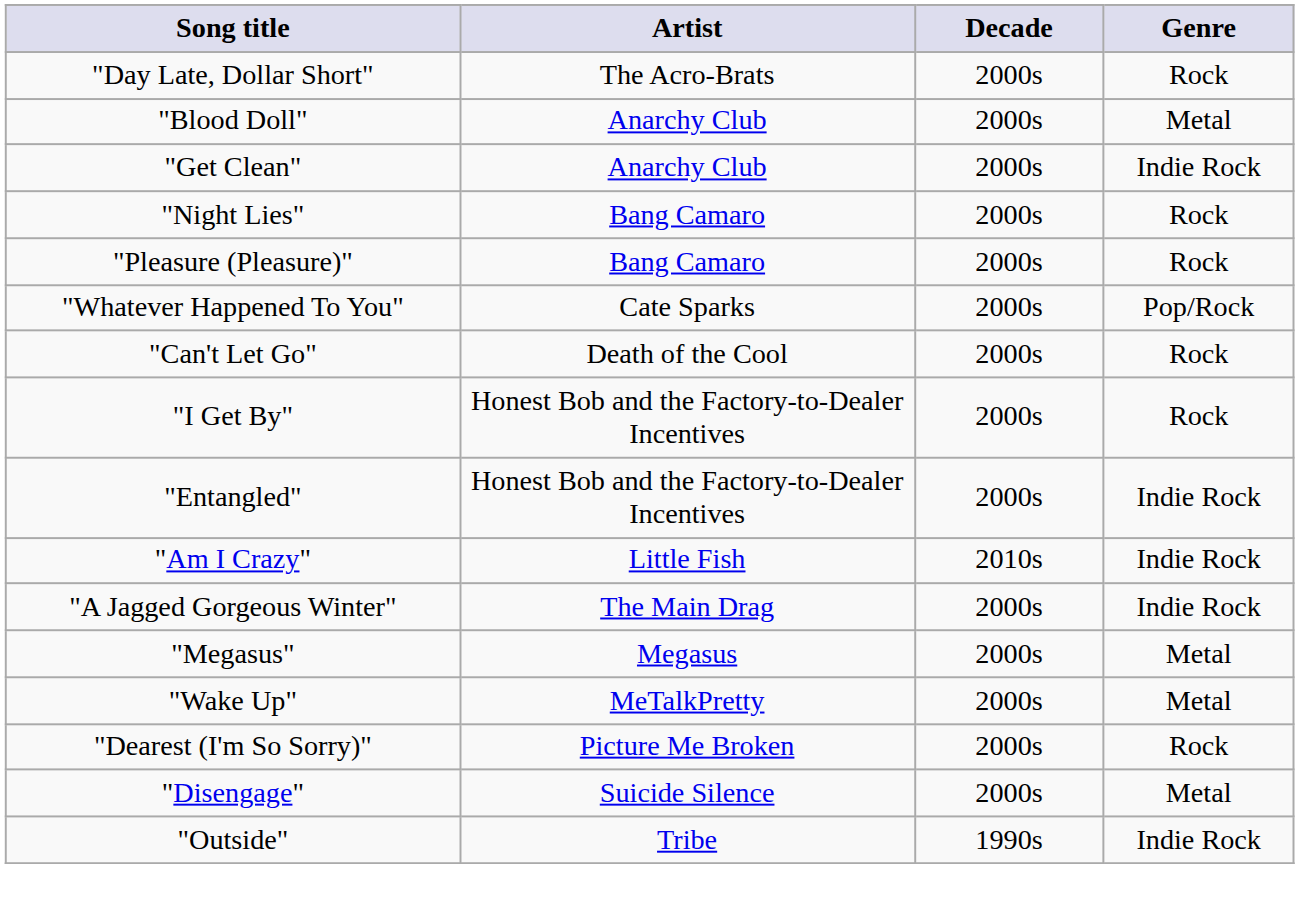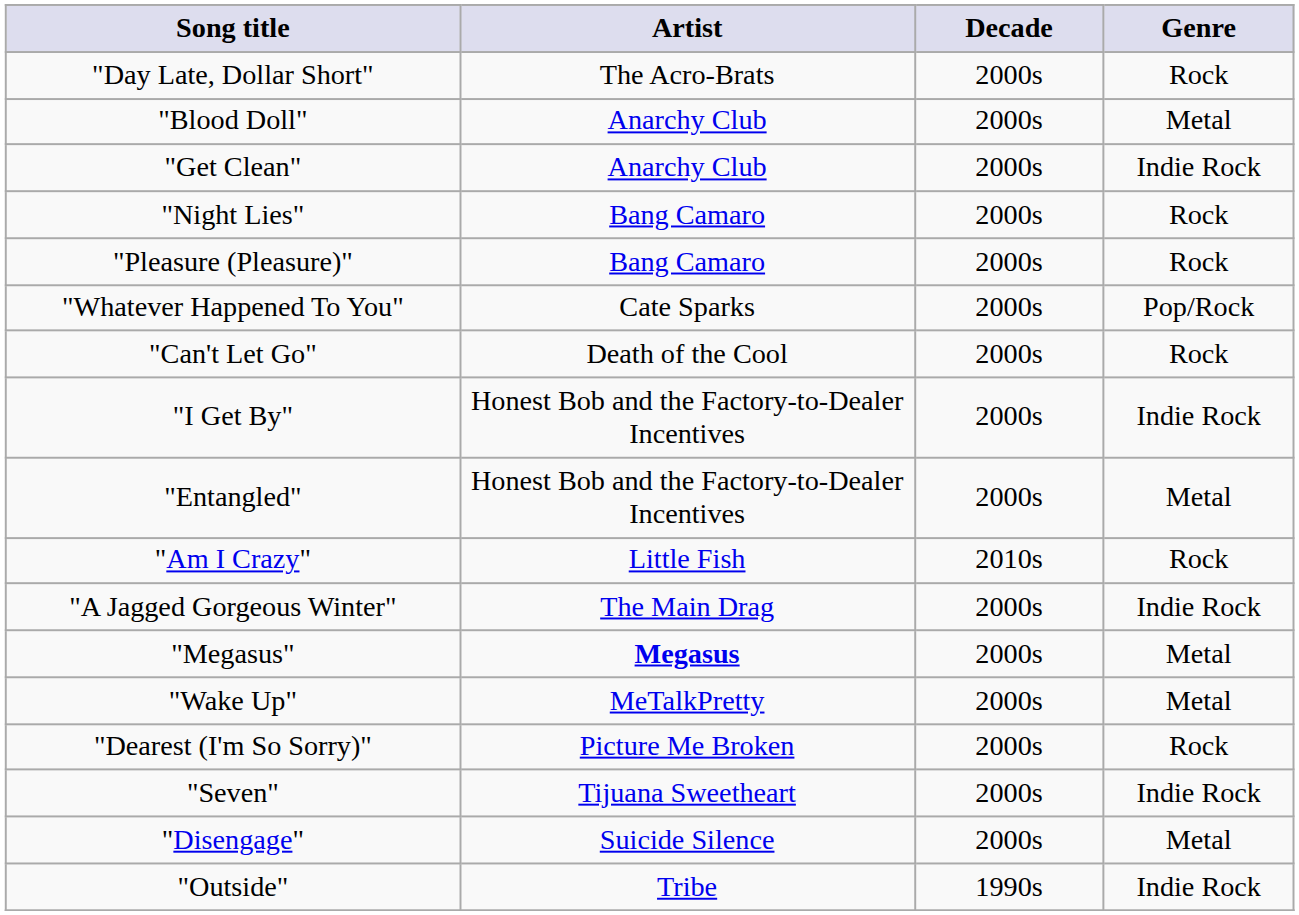 <table class="wikitable sortable" style="font-size:90%; text-align:center; margin: 5px;">
 <tr>
 <th style="background:#dde; width:225px;">Song title</th>
 <th style="background:#dde; width:225px;">Artist</th>
 <th style="background:#dde; width:90px;">Decade</th>
 <th style="background:#dde; width:90px;">Genre</th>
 </tr>
 <tr>
 <td>"Day Late, Dollar Short"</td>
 <td>The Acro-Brats</td>
 <td>2000s</td>
 <td>Rock</td>
 </tr>
 <tr>
 <td>"Blood Doll"</td>
 <td><a href='#'>Anarchy Club</a></td>
 <td>2000s</td>
 <td>Metal</td>
 </tr>
 <tr>
 <td>"Get Clean"</td>
 <td><a href='#'>Anarchy Club</a></td>
 <td>2000s</td>
 <td>Indie Rock</td>
 </tr>
 <tr>
 <td>"Night Lies"</td>
 <td><a href='#'>Bang Camaro</a></td>
 <td>2000s</td>
 <td>Rock</td>
 </tr>
 <tr>
 <td>"Pleasure (Pleasure)"</td>
 <td><a href='#'>Bang Camaro</a></td>
 <td>2000s</td>
 <td>Rock</td>
 </tr>
 <tr>
 <td>"Whatever Happened To You"</td>
 <td>Cate Sparks</td>
 <td>2000s</td>
 <td>Pop/Rock</td>
 </tr>
 <tr>
 <td>"Can't Let Go"</td>
 <td>Death of the Cool</td>
 <td>2000s</td>
 <td>Rock</td>
 </tr>
 <tr>
 <td>"I Get By"</td>
 <td>Honest Bob and the Factory-to-Dealer Incentives</td>
 <td>2000s</td>
-<td>Rock</td>
+<td>Indie Rock</td>
 </tr>
 <tr>
 <td>"Entangled"</td>
 <td>Honest Bob and the Factory-to-Dealer Incentives</td>
 <td>2000s</td>
-<td>Indie Rock</td>
+<td>Metal</td>
 </tr>
 <tr>
 <td>"<a href='#'>Am I Crazy</a>"</td>
 <td><a href='#'>Little Fish</a></td>
 <td>2010s</td>
-<td>Indie Rock</td>
+<td>Rock</td>
 </tr>
 <tr>
 <td>"A Jagged Gorgeous Winter"</td>
 <td><a href='#'>The Main Drag</a></td>
 <td>2000s</td>
 <td>Indie Rock</td>
 </tr>
 <tr>
 <td>"Megasus"</td>
-<td><a href='#'>Megasus</a></td>
+<td><strong><a href='#'>Megasus</a></strong></td>
 <td>2000s</td>
 <td>Metal</td>
 </tr>
 <tr>
 <td>"Wake Up"</td>
 <td><a href='#'>MeTalkPretty</a></td>
 <td>2000s</td>
 <td>Metal</td>
 </tr>
 <tr>
 <td>"Dearest (I'm So Sorry)"</td>
 <td><a href='#'>Picture Me Broken</a></td>
 <td>2000s</td>
 <td>Rock</td>
 </tr>
 <tr>
+<td>"Seven"</td>
+<td><a href='#'>Tijuana Sweetheart</a></td>
+<td>2000s</td>
+<td>Indie Rock</td>
+</tr>
+<tr>
 <td>"<a href='#'>Disengage</a>"</td>
 <td><a href='#'>Suicide Silence</a></td>
 <td>2000s</td>
 <td>Metal</td>
 </tr>
 <tr>
 <td>"Outside"</td>
 <td><a href='#'>Tribe</a></td>
 <td>1990s</td>
 <td>Indie Rock</td>
 </tr>
 <tr>
 </tr>
 </table>
